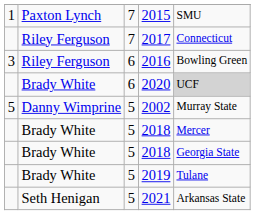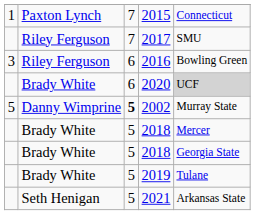 <table class="wikitable">
 <tr>
 </tr>
 <tr>
 <td>1</td>
 <td><a href='#'>Paxton Lynch</a></td>
 <td>7</td>
 <td><a href='#'>2015</a></td>
-<td style="font-size:80%;">SMU</td>
+<td style="font-size:80%;"><a href='#'>Connecticut</a></td>
 </tr>
 <tr>
 <td></td>
 <td><a href='#'>Riley Ferguson</a></td>
 <td>7</td>
 <td><a href='#'>2017</a></td>
-<td style="font-size:80%;"><a href='#'>Connecticut</a></td>
+<td style="font-size:80%;">SMU</td>
 </tr>
 <tr>
 <td>3</td>
 <td><a href='#'>Riley Ferguson</a></td>
 <td>6</td>
 <td><a href='#'>2016</a></td>
 <td style="font-size:80%;">Bowling Green</td>
 </tr>
 <tr>
 <td></td>
 <td><a href='#'>Brady White</a></td>
 <td>6</td>
 <td><a href='#'>2020</a></td>
 <td style="background: lightgrey; font-size:80%;">UCF</td>
 </tr>
 <tr>
 <td>5</td>
 <td><a href='#'>Danny Wimprine</a></td>
-<td>5</td>
+<td><strong>5</strong></td>
 <td><a href='#'>2002</a></td>
 <td style="font-size:80%;">Murray State</td>
 </tr>
 <tr>
 <td></td>
 <td>Brady White</td>
 <td>5</td>
 <td><a href='#'>2018</a></td>
 <td style="font-size:80%;"><a href='#'>Mercer</a></td>
 </tr>
 <tr>
 <td></td>
 <td>Brady White</td>
 <td>5</td>
 <td><a href='#'>2018</a></td>
 <td style="font-size:80%;"><a href='#'>Georgia State</a></td>
 </tr>
 <tr>
 <td></td>
 <td>Brady White</td>
 <td>5</td>
 <td><a href='#'>2019</a></td>
 <td style="font-size:80%;"><a href='#'>Tulane</a></td>
 </tr>
 <tr>
 <td></td>
 <td>Seth Henigan</td>
 <td>5</td>
 <td><a href='#'>2021</a></td>
 <td style="font-size:80%;">Arkansas State</td>
 </tr>
 </table>
